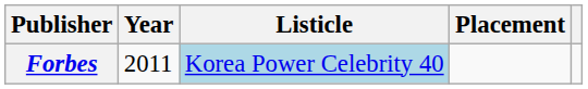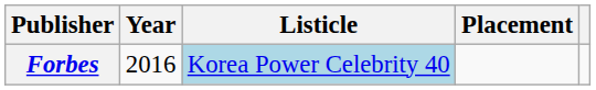 <table class="wikitable plainrowheaders sortable" style="margin-right: 0;">
 <tr>
 <th scope="col">Publisher</th>
 <th scope="col">Year</th>
 <th scope="col">Listicle</th>
 <th scope="col">Placement</th>
 <th scope="col" class="unsortable"></th>
 </tr>
 <tr>
 <th scope="row"><em><a href='#'>Forbes</a></em></th>
-<td>2011</td>
+<td>2016</td>
 <td style="background: lightblue;"><a href='#'>Korea Power Celebrity 40</a></td>
 <td></td>
 <td style="text-align:center;"></td>
 </tr>
 </table>
